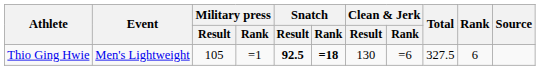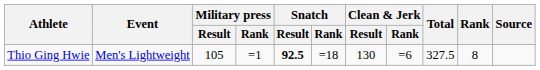 <table class="wikitable" style="font-size:90%">
 <tr>
 <th rowspan="2">Athlete</th>
 <th rowspan="2">Event</th>
 <th colspan="2">Military press</th>
 <th colspan="2">Snatch</th>
 <th colspan="2">Clean & Jerk</th>
 <th rowspan="2">Total</th>
 <th rowspan="2">Rank</th>
 <th rowspan="2">Source</th>
 </tr>
 <tr style="font-size:95%">
 <th>Result</th>
 <th>Rank</th>
 <th>Result</th>
 <th>Rank</th>
 <th>Result</th>
 <th>Rank</th>
 </tr>
 <tr align=center>
 <td align=left><a href='#'>Thio Ging Hwie</a></td>
 <td align=left><a href='#'>Men's Lightweight</a></td>
 <td>105</td>
 <td>=1</td>
 <td><strong>92.5</strong></td>
-<td><strong>=18</strong></td>
+<td>=18</td>
 <td>130</td>
 <td>=6</td>
 <td>327.5</td>
-<td>6</td>
+<td>8</td>
 <td></td>
 </tr>
 </table>
